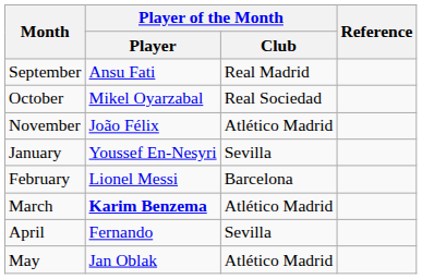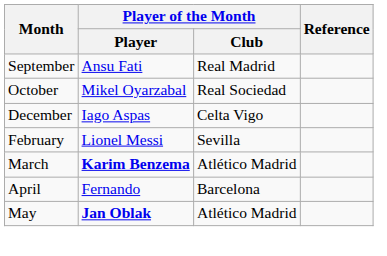 <table class="wikitable">
 <tr>
 <th rowspan="2">Month</th>
 <th colspan="2"><a href='#'>Player of the Month</a></th>
 <th rowspan="2">Reference</th>
 </tr>
 <tr>
 <th>Player</th>
 <th>Club</th>
 </tr>
 <tr>
 <td>September</td>
 <td> <a href='#'>Ansu Fati</a></td>
 <td>Real Madrid</td>
 <td align=center></td>
 </tr>
 <tr>
 <td>October</td>
 <td> <a href='#'>Mikel Oyarzabal</a></td>
 <td>Real Sociedad</td>
 <td align=center></td>
 </tr>
 <tr>
-<td>November</td>
-<td> <a href='#'>João Félix</a></td>
-<td>Atlético Madrid</td>
-<td align=center></td>
-</tr>
-<tr>
-<td>January</td>
-<td> <a href='#'>Youssef En-Nesyri</a></td>
-<td>Sevilla</td>
+<td>December</td>
+<td> <a href='#'>Iago Aspas</a></td>
+<td>Celta Vigo</td>
 <td align=center></td>
 </tr>
 <tr>
 <td>February</td>
 <td> <a href='#'>Lionel Messi</a></td>
-<td>Barcelona</td>
+<td>Sevilla</td>
 <td align=center></td>
 </tr>
 <tr>
 <td>March</td>
 <td><strong> <a href='#'>Karim Benzema</a></strong></td>
 <td>Atlético Madrid</td>
 <td align=center></td>
 </tr>
 <tr>
 <td>April</td>
 <td> <a href='#'>Fernando</a></td>
-<td>Sevilla</td>
+<td>Barcelona</td>
 <td align=center></td>
 </tr>
 <tr>
 <td>May</td>
-<td> <a href='#'>Jan Oblak</a></td>
+<td><strong> <a href='#'>Jan Oblak</a></strong></td>
 <td>Atlético Madrid</td>
 <td align=center></td>
 </tr>
 </table>
